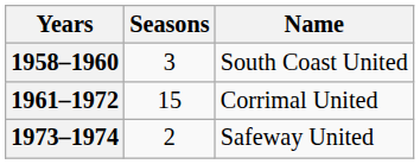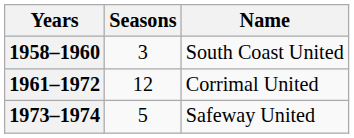 <table class="wikitable" style="text-align:left">
 <tr>
 <th>Years</th>
 <th>Seasons</th>
 <th>Name</th>
 </tr>
 <tr>
 <th>1958–1960</th>
 <td align=center>3</td>
 <td>South Coast United</td>
 </tr>
 <tr>
 <th>1961–1972</th>
-<td align=center>15</td>
+<td align=center>12</td>
 <td>Corrimal United</td>
 </tr>
 <tr>
 <th>1973–1974</th>
-<td align=center>2</td>
+<td align=center>5</td>
 <td>Safeway United</td>
 </tr>
 </table>
